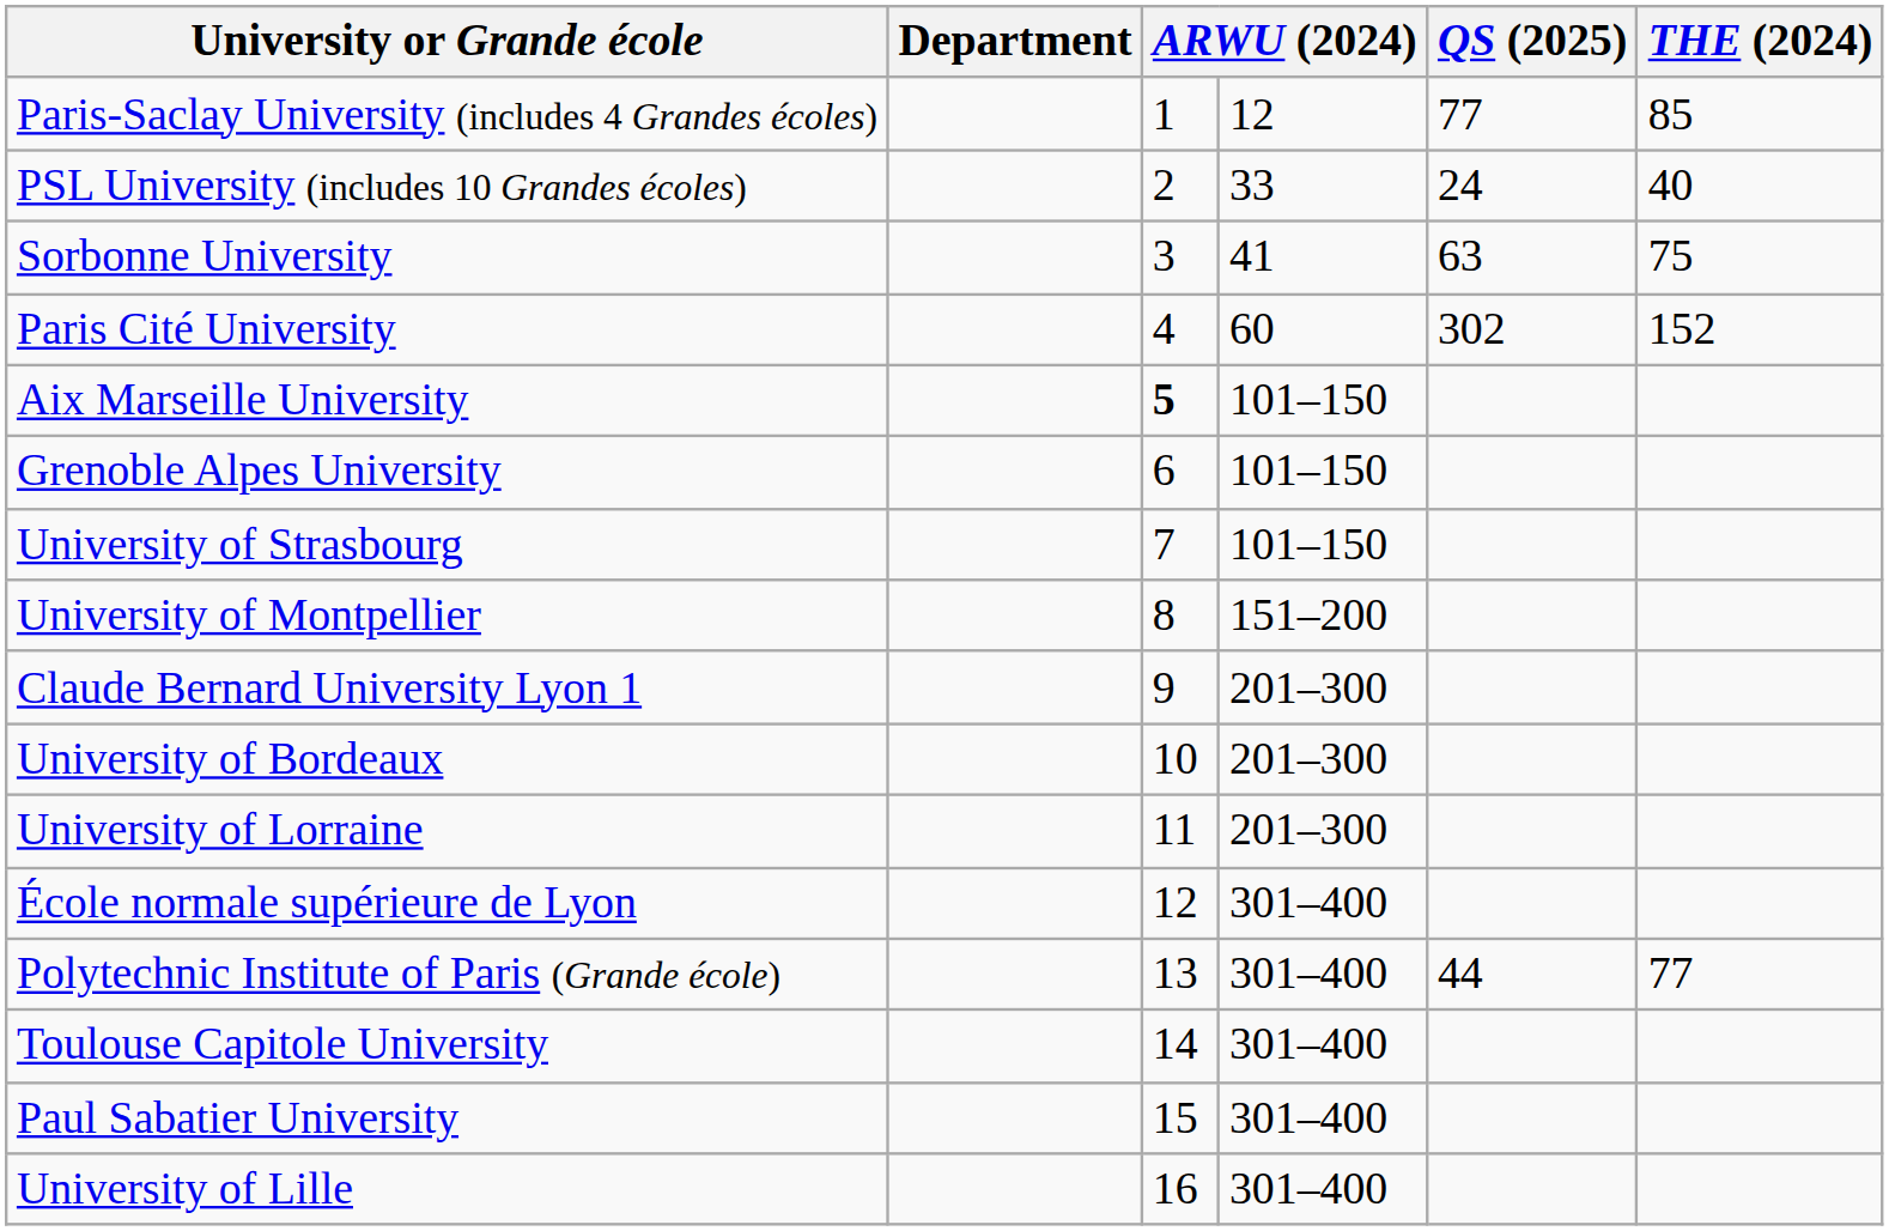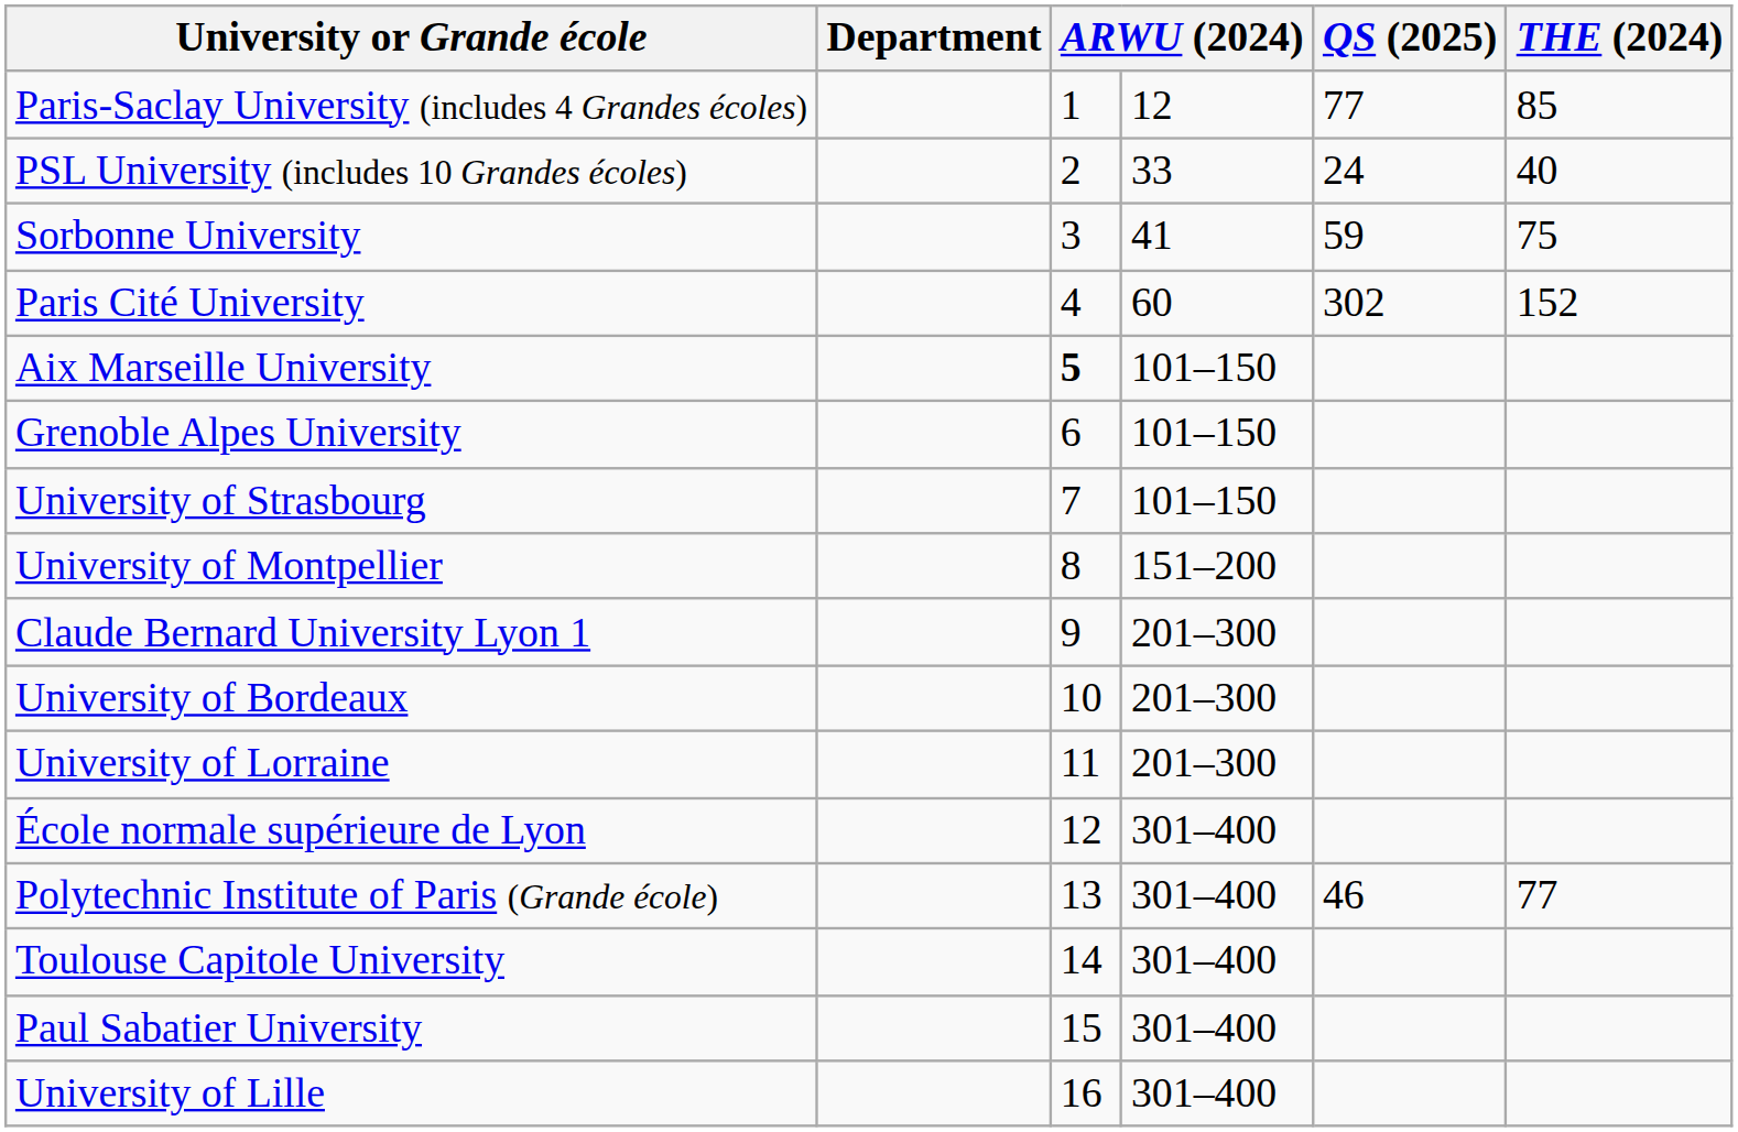 <table class="wikitable sortable" style="text-align: left;">
 <tr>
 <th>University or <em>Grande école</em></th>
 <th>Department</th>
 <th colspan="2" data-sort-type="number"><em><a href='#'>ARWU</a></em> (2024)</th>
 <th data-sort-type="number"><em><a href='#'>QS</a></em> (2025)</th>
 <th data-sort-type="number"><em><a href='#'>THE</a></em> (2024)</th>
 </tr>
 <tr>
 <td align="left"><a href='#'>Paris-Saclay University</a> <small>(includes 4 <em>Grandes écoles</em>)</small></td>
 <td></td>
 <td>1</td>
 <td>12</td>
 <td>77</td>
 <td>85</td>
 </tr>
 <tr>
 <td align="left"><a href='#'>PSL University</a> <small>(includes 10 <em>Grandes écoles</em>)</small></td>
 <td></td>
 <td>2</td>
 <td>33</td>
 <td>24</td>
 <td>40</td>
 </tr>
 <tr>
 <td align="left"><a href='#'>Sorbonne University</a></td>
 <td></td>
 <td>3</td>
 <td>41</td>
-<td>63</td>
+<td>59</td>
 <td>75</td>
 </tr>
 <tr>
 <td align="left"><a href='#'>Paris Cité University</a></td>
 <td></td>
 <td>4</td>
 <td>60</td>
 <td>302</td>
 <td>152</td>
 </tr>
 <tr>
 <td><a href='#'>Aix Marseille University</a></td>
 <td></td>
 <td><strong>5</strong></td>
 <td>101–150</td>
 <td></td>
 <td></td>
 </tr>
 <tr>
 <td><a href='#'>Grenoble Alpes University</a></td>
 <td></td>
 <td>6</td>
 <td>101–150</td>
 <td></td>
 <td></td>
 </tr>
 <tr>
 <td><a href='#'>University of Strasbourg</a></td>
 <td></td>
 <td>7</td>
 <td>101–150</td>
 <td></td>
 <td></td>
 </tr>
 <tr>
 <td><a href='#'>University of Montpellier</a></td>
 <td></td>
 <td>8</td>
 <td>151–200</td>
 <td></td>
 <td></td>
 </tr>
 <tr>
 <td><a href='#'>Claude Bernard University Lyon 1</a></td>
 <td></td>
 <td>9</td>
 <td>201–300</td>
 <td></td>
 <td></td>
 </tr>
 <tr>
 <td><a href='#'>University of Bordeaux</a></td>
 <td></td>
 <td>10</td>
 <td>201–300</td>
 <td></td>
 <td></td>
 </tr>
 <tr>
 <td><a href='#'>University of Lorraine</a></td>
 <td></td>
 <td>11</td>
 <td>201–300</td>
 <td></td>
 <td></td>
 </tr>
 <tr>
 <td><a href='#'>École normale supérieure de Lyon</a></td>
 <td></td>
 <td>12</td>
 <td>301–400</td>
 <td></td>
 <td></td>
 </tr>
 <tr>
 <td><a href='#'>Polytechnic Institute of Paris</a> <small>(<em>Grande école</em>)</small></td>
 <td></td>
 <td>13</td>
 <td>301–400</td>
-<td>44</td>
+<td>46</td>
 <td>77</td>
 </tr>
 <tr>
 <td><a href='#'>Toulouse Capitole University</a></td>
 <td></td>
 <td>14</td>
 <td>301–400</td>
 <td></td>
 <td></td>
 </tr>
 <tr>
 <td><a href='#'>Paul Sabatier University</a></td>
 <td></td>
 <td>15</td>
 <td>301–400</td>
 <td></td>
 <td></td>
 </tr>
 <tr>
 <td><a href='#'>University of Lille</a></td>
 <td></td>
 <td>16</td>
 <td>301–400</td>
 <td></td>
 <td></td>
 </tr>
 </table>
